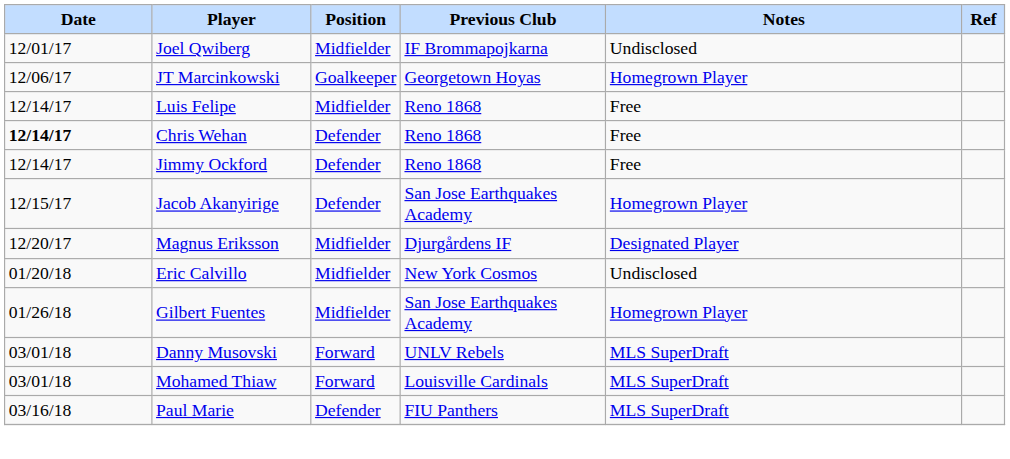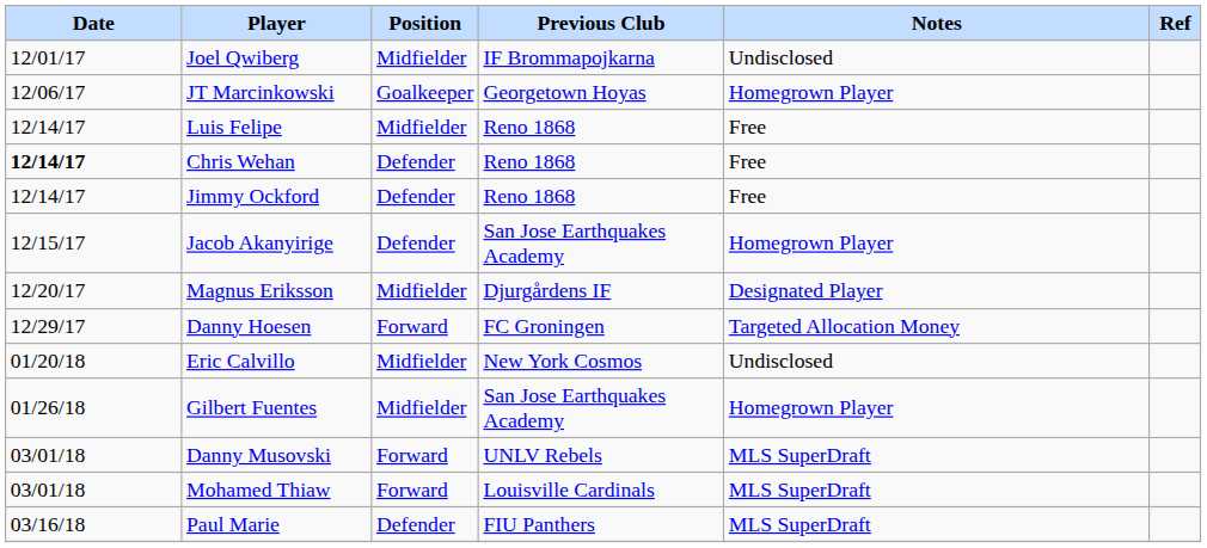 <table class="wikitable" style="text-align:left; font-size:95%;">
 <tr>
 <th style="background:#c2ddff; width:120px;">Date</th>
 <th style="background:#c2ddff; width:130px;">Player</th>
 <th style="background:#c2ddff; width:50px;">Position</th>
 <th style="background:#c2ddff; width:170px;">Previous Club</th>
 <th style="background:#c2ddff; width:300px;">Notes</th>
 <th style="background:#c2ddff; width:30px;">Ref</th>
 </tr>
 <tr>
 <td>12/01/17</td>
 <td> <a href='#'>Joel Qwiberg</a></td>
 <td><a href='#'>Midfielder</a></td>
 <td> <a href='#'>IF Brommapojkarna</a></td>
 <td>Undisclosed</td>
 <td></td>
 </tr>
 <tr>
 <td>12/06/17</td>
 <td> <a href='#'>JT Marcinkowski</a></td>
 <td><a href='#'>Goalkeeper</a></td>
 <td> <a href='#'>Georgetown Hoyas</a></td>
 <td><a href='#'>Homegrown Player</a></td>
 <td></td>
 </tr>
 <tr>
 <td>12/14/17</td>
 <td> <a href='#'>Luis Felipe</a></td>
 <td><a href='#'>Midfielder</a></td>
 <td> <a href='#'>Reno 1868</a></td>
 <td>Free</td>
 <td></td>
 </tr>
 <tr>
 <td><strong>12/14/17</strong></td>
 <td> <a href='#'>Chris Wehan</a></td>
 <td><a href='#'>Defender</a></td>
 <td> <a href='#'>Reno 1868</a></td>
 <td>Free</td>
 <td></td>
 </tr>
 <tr>
 <td>12/14/17</td>
 <td> <a href='#'>Jimmy Ockford</a></td>
 <td><a href='#'>Defender</a></td>
 <td> <a href='#'>Reno 1868</a></td>
 <td>Free</td>
 <td></td>
 </tr>
 <tr>
 <td>12/15/17</td>
 <td> <a href='#'>Jacob Akanyirige</a></td>
 <td><a href='#'>Defender</a></td>
 <td> <a href='#'>San Jose Earthquakes Academy</a></td>
 <td><a href='#'>Homegrown Player</a></td>
 <td></td>
 </tr>
 <tr>
 <td>12/20/17</td>
 <td> <a href='#'>Magnus Eriksson</a></td>
 <td><a href='#'>Midfielder</a></td>
 <td> <a href='#'>Djurgårdens IF</a></td>
 <td><a href='#'>Designated Player</a></td>
 <td></td>
 </tr>
 <tr>
+<td>12/29/17</td>
+<td> <a href='#'>Danny Hoesen</a></td>
+<td><a href='#'>Forward</a></td>
+<td> <a href='#'>FC Groningen</a></td>
+<td><a href='#'>Targeted Allocation Money</a></td>
+<td></td>
+</tr>
+<tr>
 <td>01/20/18</td>
 <td> <a href='#'>Eric Calvillo</a></td>
 <td><a href='#'>Midfielder</a></td>
 <td> <a href='#'>New York Cosmos</a></td>
 <td>Undisclosed</td>
 <td></td>
 </tr>
 <tr>
 <td>01/26/18</td>
 <td> <a href='#'>Gilbert Fuentes</a></td>
 <td><a href='#'>Midfielder</a></td>
 <td> <a href='#'>San Jose Earthquakes Academy</a></td>
 <td><a href='#'>Homegrown Player</a></td>
 <td></td>
 </tr>
 <tr>
 <td>03/01/18</td>
 <td> <a href='#'>Danny Musovski</a></td>
 <td><a href='#'>Forward</a></td>
 <td> <a href='#'>UNLV Rebels</a></td>
 <td><a href='#'>MLS SuperDraft</a></td>
 <td></td>
 </tr>
 <tr>
 <td>03/01/18</td>
 <td> <a href='#'>Mohamed Thiaw</a></td>
 <td><a href='#'>Forward</a></td>
 <td> <a href='#'>Louisville Cardinals</a></td>
 <td><a href='#'>MLS SuperDraft</a></td>
 <td></td>
 </tr>
 <tr>
 <td>03/16/18</td>
 <td> <a href='#'>Paul Marie</a></td>
 <td><a href='#'>Defender</a></td>
 <td> <a href='#'>FIU Panthers</a></td>
 <td><a href='#'>MLS SuperDraft</a></td>
 <td></td>
 </tr>
 <tr>
 </tr>
 </table>
